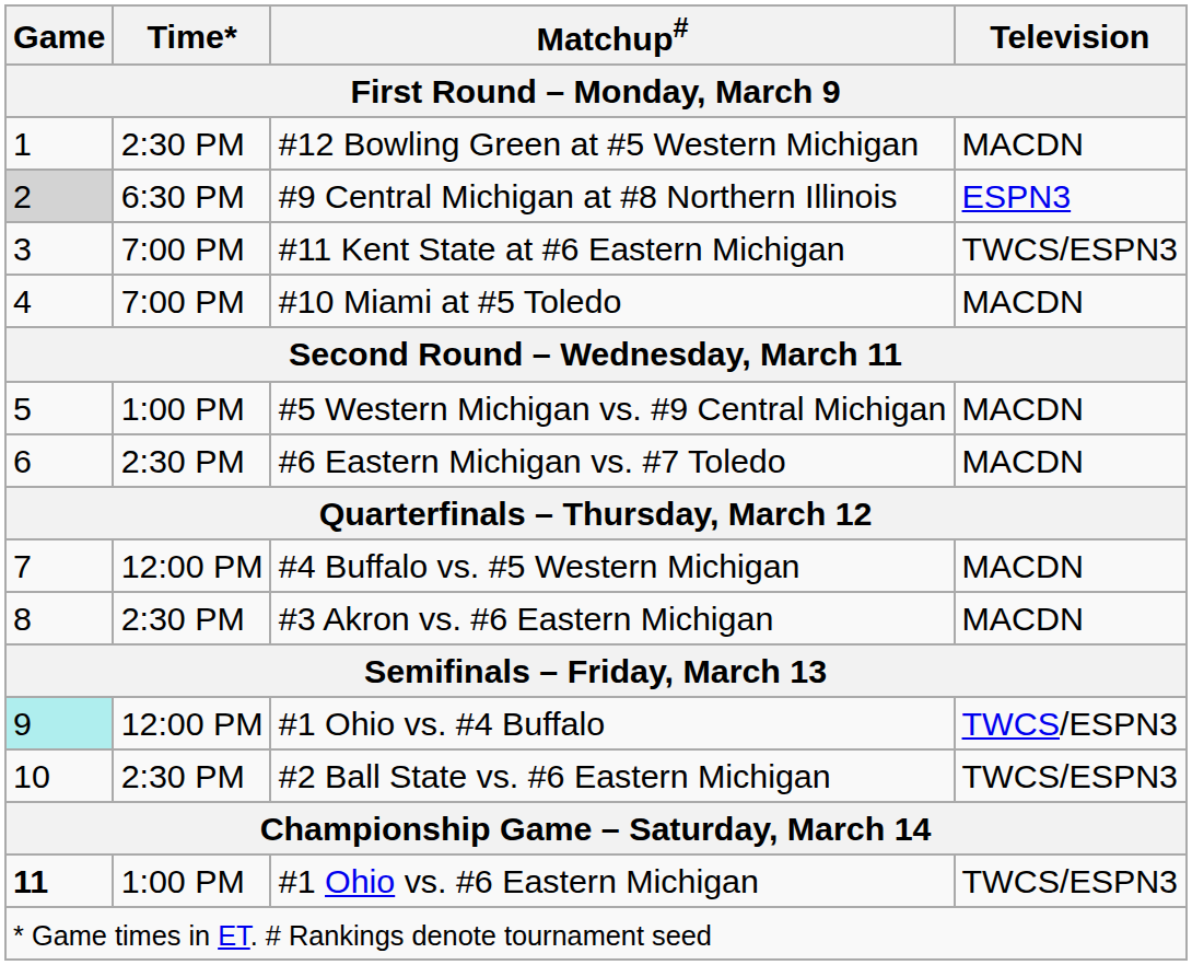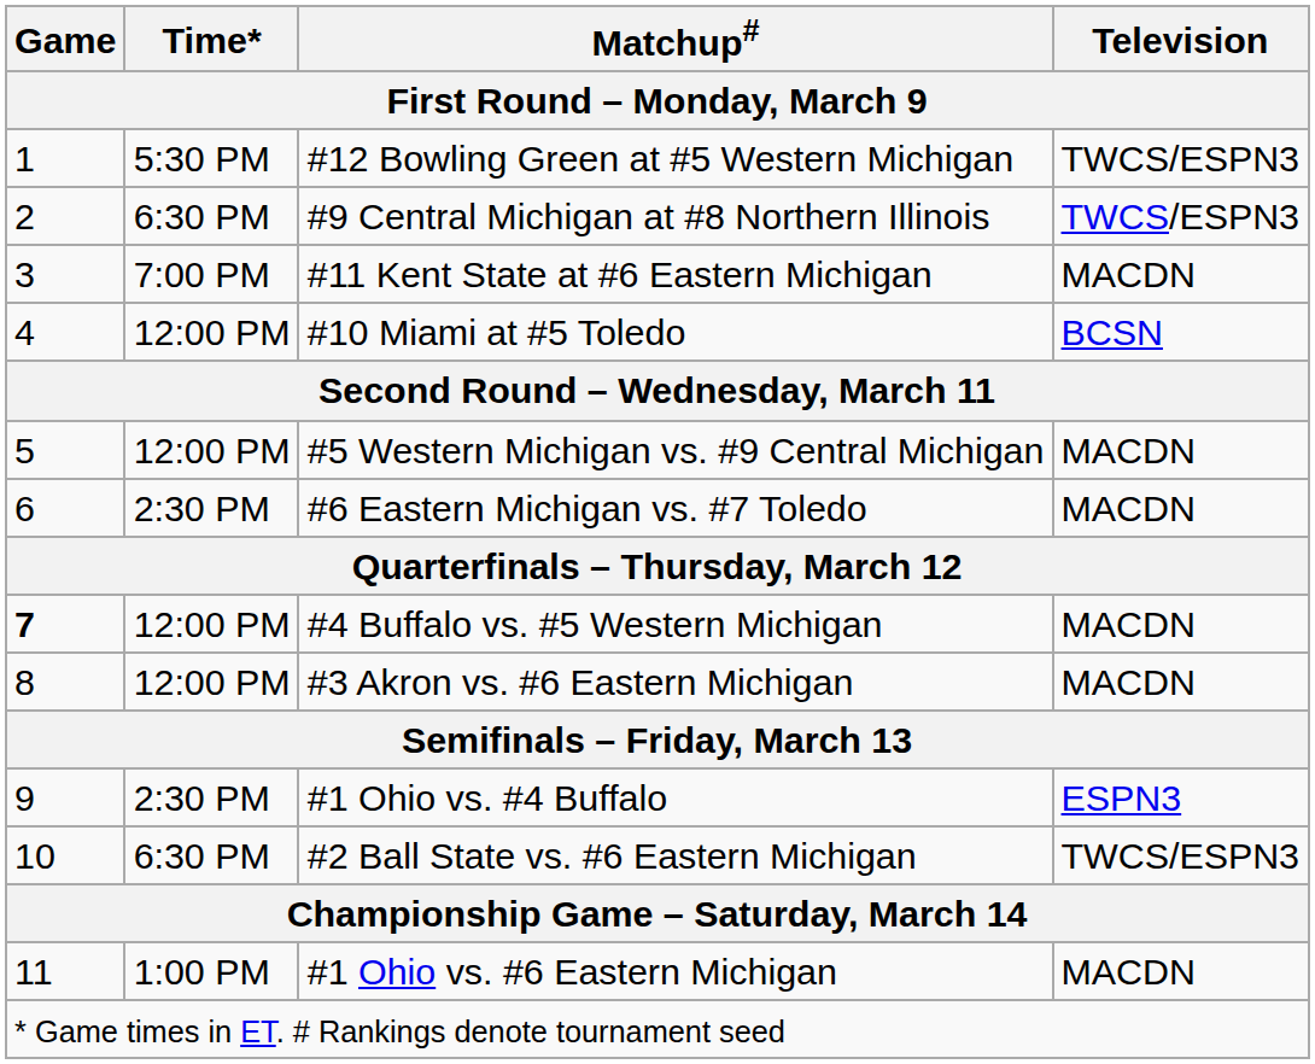 <table class="wikitable" style="font-size: 95%">
 <tr align="center">
 <th>Game</th>
 <th>Time*</th>
 <th>Matchup<sup>#</sup></th>
 <th>Television</th>
 </tr>
 <tr>
 <th colspan=7>First Round – Monday, March 9</th>
 </tr>
 <tr>
 <td>1</td>
-<td>2:30 PM</td>
+<td>5:30 PM</td>
 <td>#12 Bowling Green at #5 Western Michigan</td>
-<td>MACDN</td>
+<td>TWCS/ESPN3</td>
 </tr>
 <tr>
-<td style="background: lightgrey;">2</td>
+<td>2</td>
 <td>6:30 PM</td>
 <td>#9 Central Michigan at #8 Northern Illinois</td>
-<td><a href='#'>ESPN3</a></td>
+<td><a href='#'>TWCS</a>/ESPN3</td>
 </tr>
 <tr>
 <td>3</td>
 <td>7:00 PM</td>
 <td>#11 Kent State at #6 Eastern Michigan</td>
-<td>TWCS/ESPN3</td>
+<td>MACDN</td>
 </tr>
 <tr>
 <td>4</td>
-<td>7:00 PM</td>
+<td>12:00 PM</td>
 <td>#10 Miami at #5 Toledo</td>
-<td>MACDN</td>
+<td><a href='#'>BCSN</a></td>
 </tr>
 <tr>
 <th colspan=7>Second Round – Wednesday, March 11</th>
 </tr>
 <tr>
 <td>5</td>
-<td>1:00 PM</td>
+<td>12:00 PM</td>
 <td>#5 Western Michigan vs. #9 Central Michigan</td>
 <td>MACDN</td>
 </tr>
 <tr>
 <td>6</td>
 <td>2:30 PM</td>
 <td>#6 Eastern Michigan vs. #7 Toledo</td>
 <td>MACDN</td>
 </tr>
 <tr>
 <th colspan=7>Quarterfinals – Thursday, March 12</th>
 </tr>
 <tr>
-<td>7</td>
+<td><strong>7</strong></td>
 <td>12:00 PM</td>
 <td>#4 Buffalo vs. #5 Western Michigan</td>
 <td>MACDN</td>
 </tr>
 <tr>
 <td>8</td>
-<td>2:30 PM</td>
+<td>12:00 PM</td>
 <td>#3 Akron vs. #6 Eastern Michigan</td>
 <td>MACDN</td>
 </tr>
 <tr>
 <th colspan=7>Semifinals – Friday, March 13</th>
 </tr>
 <tr>
-<td style="background: paleturquoise;">9</td>
-<td>12:00 PM</td>
+<td>9</td>
+<td>2:30 PM</td>
 <td>#1 Ohio vs. #4 Buffalo</td>
-<td><a href='#'>TWCS</a>/ESPN3</td>
+<td><a href='#'>ESPN3</a></td>
 </tr>
 <tr>
 <td>10</td>
-<td>2:30 PM</td>
+<td>6:30 PM</td>
 <td>#2 Ball State vs. #6 Eastern Michigan</td>
 <td>TWCS/ESPN3</td>
 </tr>
 <tr>
 <th colspan=7>Championship Game – Saturday, March 14</th>
 </tr>
 <tr>
-<td><strong>11</strong></td>
+<td>11</td>
 <td>1:00 PM</td>
 <td>#1 <a href='#'>Ohio</a> vs. #6 Eastern Michigan</td>
-<td>TWCS/ESPN3</td>
+<td>MACDN</td>
 </tr>
 <tr>
 <td colspan=6><small>* Game times in <a href='#'>ET</a>. # Rankings denote tournament seed</small></td>
 </tr>
 </table>
